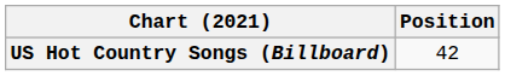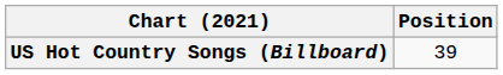 <table class="wikitable plainrowheaders" style="text-align:center">
 <tr>
 <th>Chart (2021)</th>
 <th>Position</th>
 </tr>
 <tr>
 <th scope="row">US Hot Country Songs (<em>Billboard</em>)</th>
-<td>42</td>
+<td>39</td>
 </tr>
 </table>
